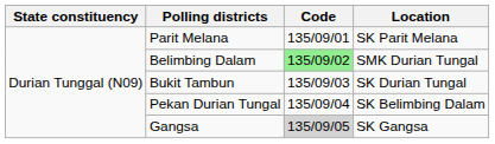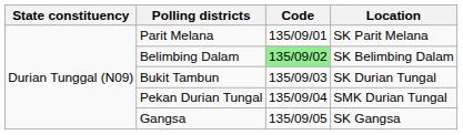 <table class="wikitable sortable mw-collapsible" style="white-space:nowrap;font-size:85%">
 <tr>
 <th>State constituency</th>
 <th>Polling districts</th>
 <th>Code</th>
 <th>Location</th>
 </tr>
 <tr>
 <td rowspan="5">Durian Tunggal (N09)</td>
 <td>Parit Melana</td>
 <td>135/09/01</td>
 <td>SK Parit Melana</td>
 </tr>
 <tr>
 <td>Belimbing Dalam</td>
 <td style="background: lightgreen;">135/09/02</td>
-<td>SMK Durian Tungal</td>
+<td>SK Belimbing Dalam</td>
 </tr>
 <tr>
 <td>Bukit Tambun</td>
 <td>135/09/03</td>
 <td>SK Durian Tungal</td>
 </tr>
 <tr>
 <td>Pekan Durian Tungal</td>
 <td>135/09/04</td>
-<td>SK Belimbing Dalam</td>
+<td>SMK Durian Tungal</td>
 </tr>
 <tr>
 <td>Gangsa</td>
-<td style="background: lightgrey;">135/09/05</td>
+<td>135/09/05</td>
 <td>SK Gangsa</td>
 </tr>
 </table>
